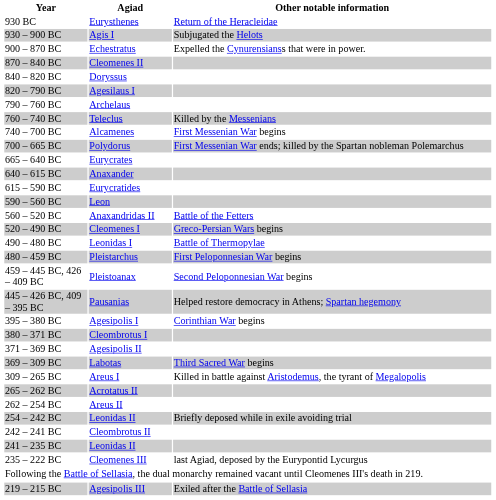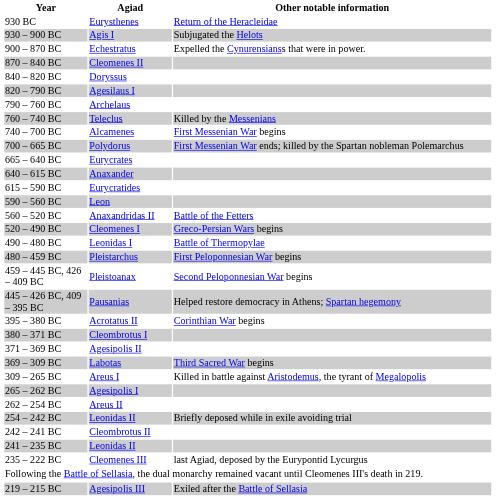 <table border="0" width=777px>
 <tr>
 <th>Year</th>
 <th>Agiad</th>
 <th>Other notable information</th>
 </tr>
 <tr>
 <td width=130px> 930 BC</td>
 <td width=130px><a href='#'>Eurysthenes</a></td>
 <td><a href='#'>Return of the Heracleidae</a></td>
 </tr>
 <tr bgcolor="#cdcdcd">
 <td> 930 – 900 BC</td>
 <td><a href='#'>Agis I</a></td>
 <td>Subjugated the <a href='#'>Helots</a></td>
 </tr>
 <tr>
 <td> 900 – 870 BC</td>
 <td><a href='#'>Echestratus</a></td>
 <td>Expelled the <a href='#'>Cynurensians</a>s that were in power.</td>
 </tr>
 <tr bgcolor="#cdcdcd">
 <td> 870 – 840 BC</td>
 <td><a href='#'>Cleomenes II</a></td>
 <td></td>
 </tr>
 <tr>
 <td> 840 – 820 BC</td>
 <td><a href='#'>Doryssus</a></td>
 <td></td>
 </tr>
 <tr bgcolor="#cdcdcd">
 <td> 820 – 790 BC</td>
 <td><a href='#'>Agesilaus I</a></td>
 <td></td>
 </tr>
 <tr>
 <td> 790 – 760 BC</td>
 <td><a href='#'>Archelaus</a></td>
 <td></td>
 </tr>
 <tr bgcolor="#cdcdcd">
 <td> 760 – 740 BC</td>
 <td><a href='#'>Teleclus</a></td>
 <td>Killed by the <a href='#'>Messenians</a></td>
 </tr>
 <tr>
 <td> 740 – 700 BC</td>
 <td><a href='#'>Alcamenes</a></td>
 <td><a href='#'>First Messenian War</a> begins</td>
 </tr>
 <tr bgcolor="#cdcdcd">
 <td> 700 – 665 BC</td>
 <td><a href='#'>Polydorus</a></td>
 <td><a href='#'>First Messenian War</a> ends; killed by the Spartan nobleman Polemarchus</td>
 </tr>
 <tr>
 <td> 665 – 640 BC</td>
 <td><a href='#'>Eurycrates</a></td>
 <td></td>
 </tr>
 <tr bgcolor="#cdcdcd">
 <td> 640 – 615 BC</td>
 <td><a href='#'>Anaxander</a></td>
 <td></td>
 </tr>
 <tr>
 <td> 615 – 590 BC</td>
 <td><a href='#'>Eurycratides</a></td>
 <td></td>
 </tr>
 <tr bgcolor="#cdcdcd">
 <td> 590 – 560 BC</td>
 <td><a href='#'>Leon</a></td>
 <td></td>
 </tr>
 <tr>
 <td> 560 – 520 BC</td>
 <td><a href='#'>Anaxandridas II</a></td>
 <td><a href='#'>Battle of the Fetters</a></td>
 </tr>
 <tr bgcolor="#cdcdcd">
 <td> 520 – 490 BC</td>
 <td><a href='#'>Cleomenes I</a></td>
 <td><a href='#'>Greco-Persian Wars</a> begins</td>
 </tr>
 <tr>
 <td> 490 – 480 BC</td>
 <td><a href='#'>Leonidas I</a></td>
 <td><a href='#'>Battle of Thermopylae</a></td>
 </tr>
 <tr bgcolor="#cdcdcd">
 <td> 480 – 459 BC</td>
 <td><a href='#'>Pleistarchus</a></td>
 <td><a href='#'>First Peloponnesian War</a> begins</td>
 </tr>
 <tr>
 <td> 459 – 445 BC, 426 – 409 BC</td>
 <td><a href='#'>Pleistoanax</a></td>
 <td><a href='#'>Second Peloponnesian War</a> begins</td>
 </tr>
 <tr bgcolor="#cdcdcd">
 <td> 445 – 426 BC, 409 – 395 BC</td>
 <td><a href='#'>Pausanias</a></td>
 <td>Helped restore democracy in Athens; <a href='#'>Spartan hegemony</a></td>
 </tr>
 <tr>
 <td> 395 – 380 BC</td>
-<td><a href='#'>Agesipolis I</a></td>
+<td><a href='#'>Acrotatus II</a></td>
 <td><a href='#'>Corinthian War</a> begins</td>
 </tr>
 <tr bgcolor="#cdcdcd">
 <td> 380 – 371 BC</td>
 <td><a href='#'>Cleombrotus I</a></td>
 <td></td>
 </tr>
 <tr>
 <td> 371 – 369 BC</td>
 <td><a href='#'>Agesipolis II</a></td>
 <td></td>
 </tr>
 <tr bgcolor="#cdcdcd">
 <td> 369 – 309 BC</td>
 <td><a href='#'>Labotas</a></td>
 <td><a href='#'>Third Sacred War</a> begins</td>
 </tr>
 <tr>
 <td> 309 – 265 BC</td>
 <td><a href='#'>Areus I</a></td>
 <td>Killed in battle against <a href='#'>Aristodemus</a>, the tyrant of <a href='#'>Megalopolis</a></td>
 </tr>
 <tr bgcolor="#cdcdcd">
 <td> 265 – 262 BC</td>
-<td><a href='#'>Acrotatus II</a></td>
+<td><a href='#'>Agesipolis I</a></td>
 <td></td>
 </tr>
 <tr>
 <td> 262 – 254 BC</td>
 <td><a href='#'>Areus II</a></td>
 <td></td>
 </tr>
 <tr bgcolor="#cdcdcd">
 <td> 254 – 242 BC</td>
 <td><a href='#'>Leonidas II</a></td>
 <td>Briefly deposed while in exile avoiding trial</td>
 </tr>
 <tr>
 <td> 242 – 241 BC</td>
 <td><a href='#'>Cleombrotus II</a></td>
 <td></td>
 </tr>
 <tr bgcolor="#cdcdcd">
 <td> 241 – 235 BC</td>
 <td><a href='#'>Leonidas II</a></td>
 <td></td>
 </tr>
 <tr>
 <td> 235 – 222 BC</td>
 <td><a href='#'>Cleomenes III</a></td>
 <td>last Agiad, deposed by the Eurypontid Lycurgus</td>
 </tr>
 <tr>
 <td colspan=3>Following the <a href='#'>Battle of Sellasia</a>, the dual monarchy remained vacant until Cleomenes III's death in 219.</td>
 </tr>
 <tr>
 </tr>
 <tr bgcolor="#cdcdcd">
 <td width=111px> 219 – 215 BC</td>
 <td><a href='#'>Agesipolis III</a></td>
 <td>Exiled after the <a href='#'>Battle of Sellasia</a></td>
 </tr>
 <tr>
 </tr>
 </table>
